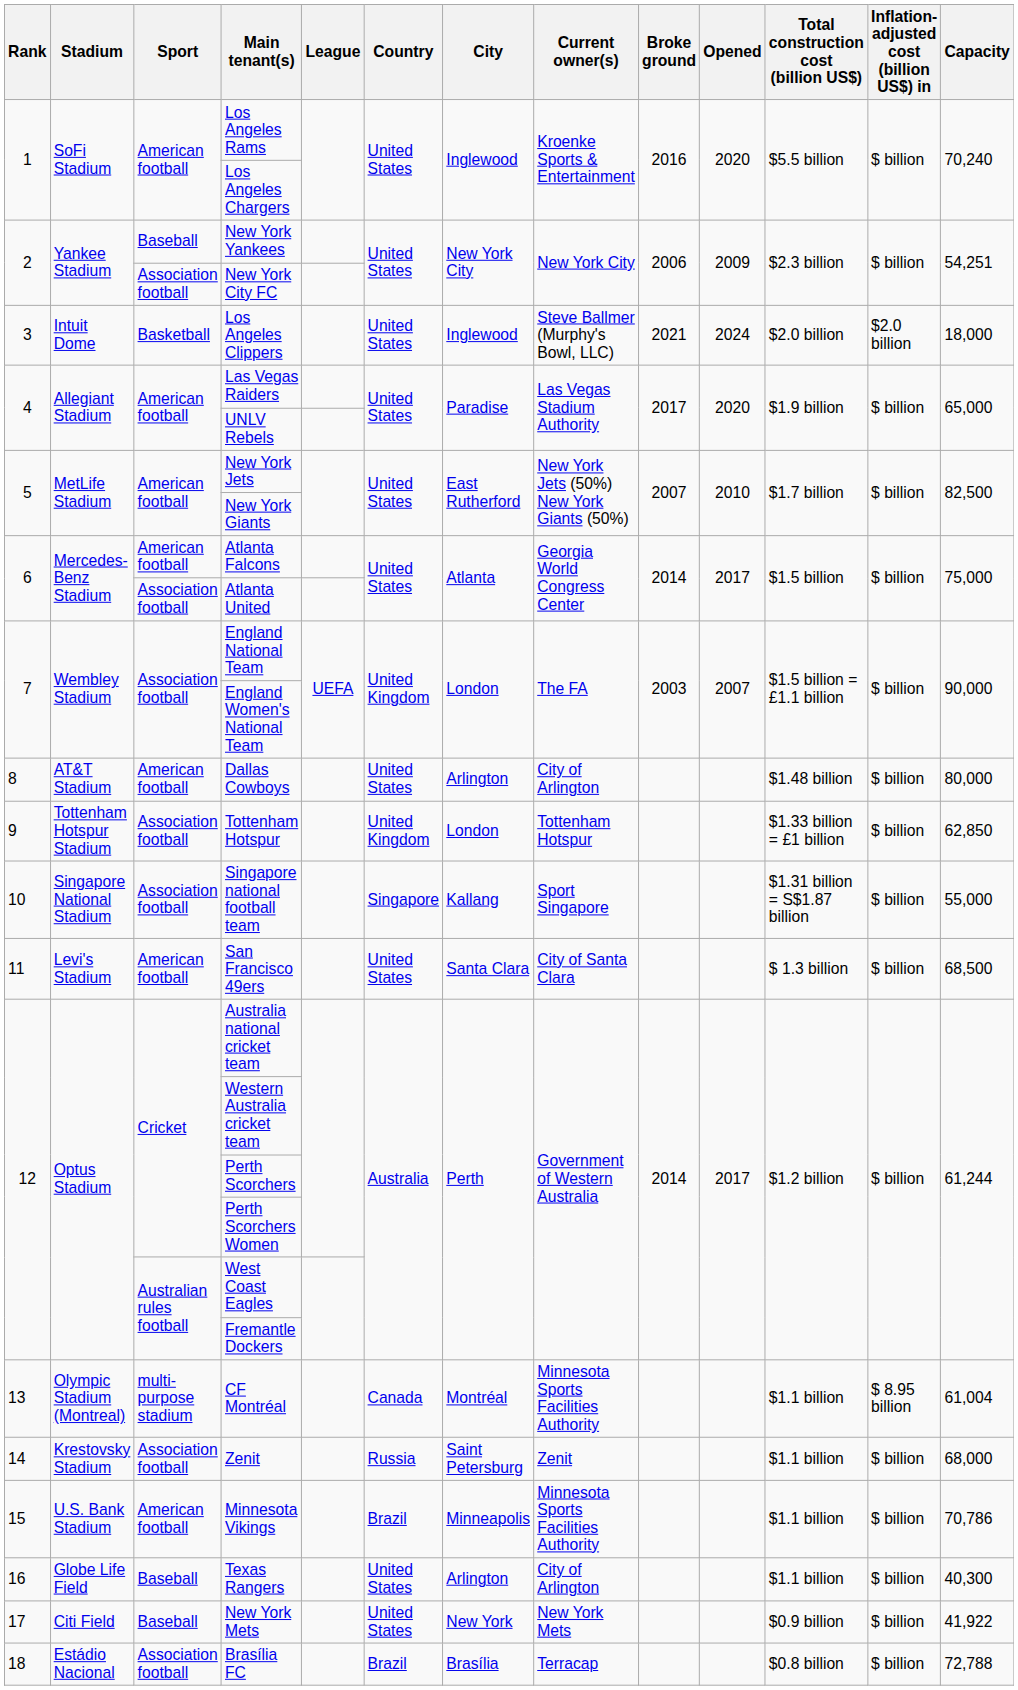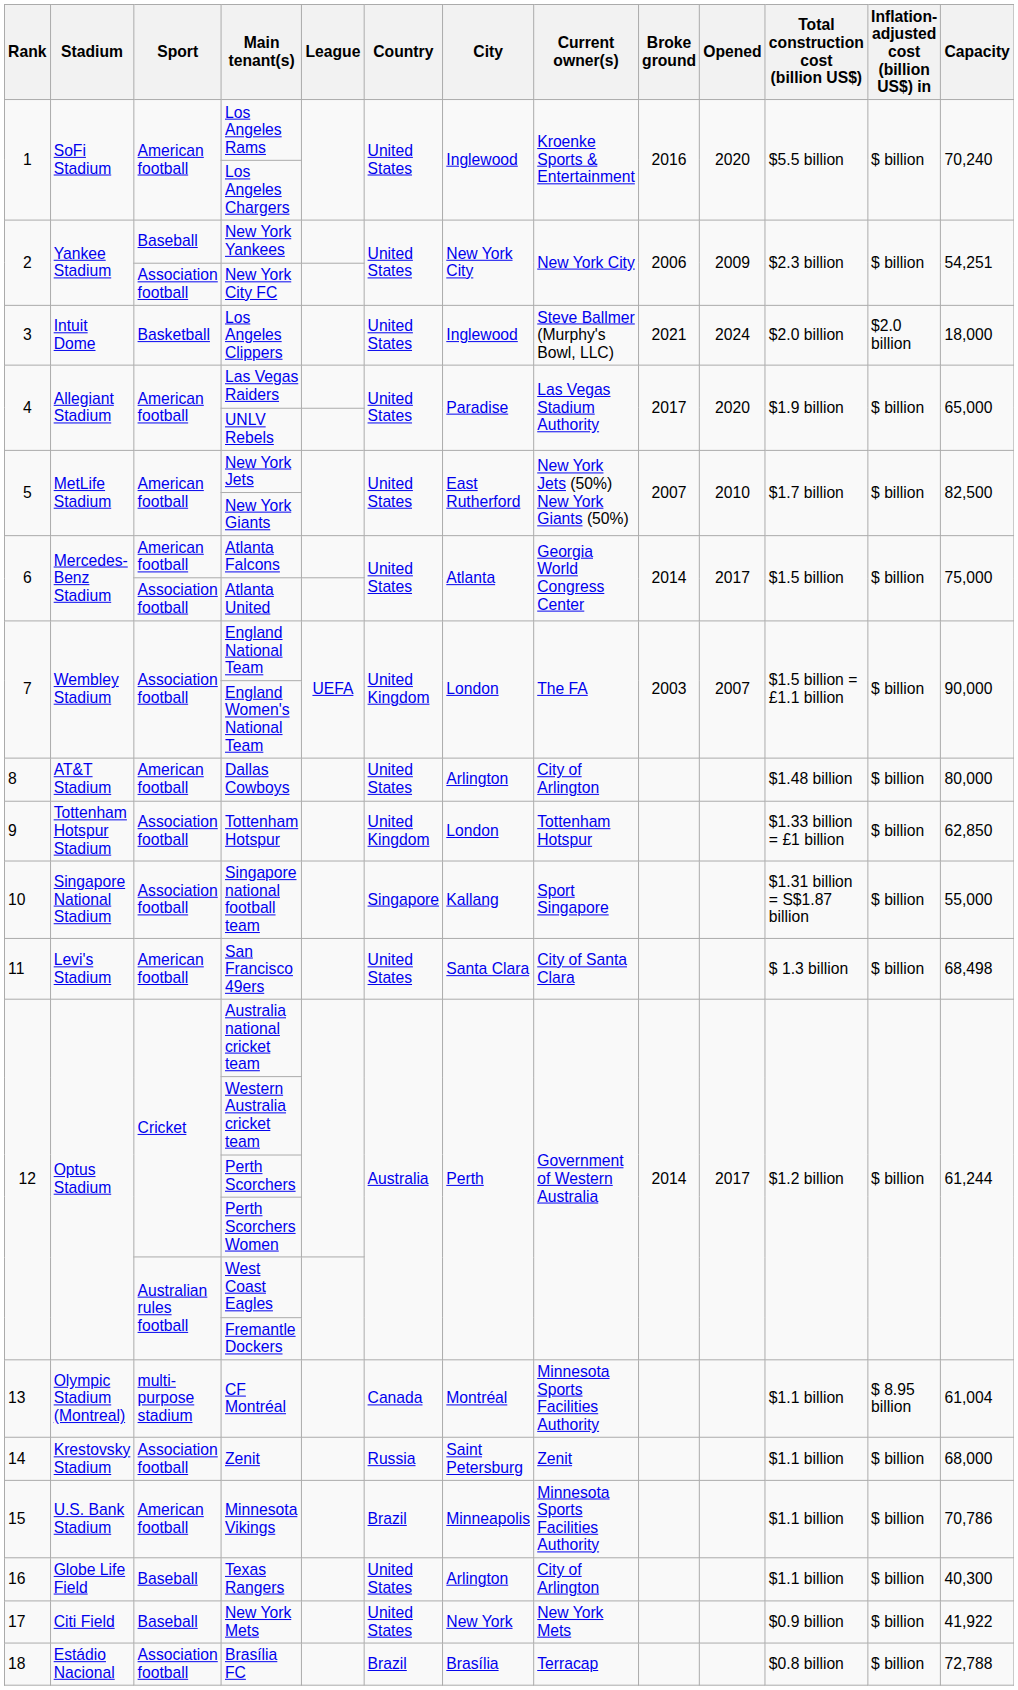 <table class="wikitable sortable" border=1>
 <tr>
 <th>Rank</th>
 <th>Stadium</th>
 <th>Sport</th>
 <th>Main tenant(s)</th>
 <th>League</th>
 <th>Country</th>
 <th>City</th>
 <th>Current owner(s)</th>
 <th>Broke ground</th>
 <th>Opened</th>
 <th data-sort-type="currency">Total construction cost<br>(billion US$)</th>
 <th data-sort-type="currency">Inflation-adjusted cost<br>(billion US$) in </th>
 <th>Capacity</th>
 </tr>
 <tr>
 <td rowspan="2" style="text-align:center;">1</td>
 <td rowspan="2"><a href='#'>SoFi Stadium</a></td>
 <td rowspan="2"><a href='#'>American football</a></td>
 <td><a href='#'>Los Angeles Rams</a></td>
 <td rowspan="2"></td>
 <td rowspan="2"><a href='#'>United States</a></td>
 <td rowspan="2"><a href='#'>Inglewood</a></td>
 <td rowspan="2"><a href='#'>Kroenke Sports & Entertainment</a></td>
 <td rowspan="2" style="text-align:center;">2016</td>
 <td rowspan="2" style="text-align:center;">2020</td>
 <td rowspan="2">$5.5 billion</td>
 <td rowspan="2">$ billion</td>
 <td rowspan="2">70,240 <br></td>
 </tr>
 <tr>
 <td><a href='#'>Los Angeles Chargers</a></td>
 </tr>
 <tr>
 <td rowspan=2 style="text-align:center;">2</td>
 <td rowspan=2><a href='#'>Yankee Stadium</a></td>
 <td><a href='#'>Baseball</a></td>
 <td><a href='#'>New York Yankees</a></td>
 <td></td>
 <td rowspan=2><a href='#'>United States</a></td>
 <td rowspan=2><a href='#'>New York City</a></td>
 <td rowspan=2><a href='#'>New York City</a></td>
 <td rowspan=2 style="text-align:center;">2006</td>
 <td rowspan=2 style="text-align:center;">2009</td>
 <td rowspan=2>$2.3 billion</td>
 <td rowspan=2>$ billion</td>
 <td rowspan="2">54,251</td>
 </tr>
 <tr>
 <td><a href='#'>Association football</a></td>
 <td><a href='#'>New York City FC</a></td>
 <td></td>
 </tr>
 <tr>
 <td style="text-align:center;">3</td>
 <td><a href='#'>Intuit Dome</a></td>
 <td><a href='#'>Basketball</a></td>
 <td><a href='#'>Los Angeles Clippers</a></td>
 <td></td>
 <td><a href='#'>United States</a></td>
 <td><a href='#'>Inglewood</a></td>
 <td><a href='#'>Steve Ballmer</a> (Murphy's Bowl, LLC)</td>
 <td style="text-align:center;">2021</td>
 <td style="text-align:center;">2024</td>
 <td>$2.0 billion</td>
 <td>$2.0 billion</td>
 <td>18,000</td>
 </tr>
 <tr>
 <td rowspan="2" style="text-align:center;">4</td>
 <td rowspan="2"><a href='#'>Allegiant Stadium</a></td>
 <td rowspan="2"><a href='#'>American football</a></td>
 <td><a href='#'>Las Vegas Raiders</a></td>
 <td></td>
 <td rowspan="2"><a href='#'>United States</a></td>
 <td rowspan="2"><a href='#'>Paradise</a></td>
 <td rowspan="2"><a href='#'>Las Vegas Stadium Authority</a></td>
 <td rowspan="2" style="text-align:center;">2017</td>
 <td rowspan="2" style="text-align:center;">2020</td>
 <td rowspan="2">$1.9 billion</td>
 <td rowspan="2">$ billion</td>
 <td rowspan="2">65,000</td>
 </tr>
 <tr>
 <td><a href='#'>UNLV Rebels</a></td>
 <td></td>
 </tr>
 <tr>
 <td rowspan="2" style="text-align:center;">5</td>
 <td rowspan="2"><a href='#'>MetLife Stadium</a></td>
 <td rowspan="2"><a href='#'>American football</a></td>
 <td><a href='#'>New York Jets</a></td>
 <td rowspan="2"></td>
 <td rowspan="2"><a href='#'>United States</a></td>
 <td rowspan="2"><a href='#'>East Rutherford</a></td>
 <td rowspan="2"><a href='#'>New York Jets</a> (50%)<br><a href='#'>New York Giants</a> (50%)</td>
 <td rowspan="2" style="text-align:center;">2007</td>
 <td rowspan="2" style="text-align:center;">2010</td>
 <td rowspan="2">$1.7 billion</td>
 <td rowspan="2">$ billion</td>
 <td rowspan="2">82,500</td>
 </tr>
 <tr>
 <td><a href='#'>New York Giants</a></td>
 </tr>
 <tr>
 <td rowspan=2 style="text-align:center;">6</td>
 <td rowspan=2><a href='#'>Mercedes-Benz Stadium</a></td>
 <td><a href='#'>American football</a></td>
 <td><a href='#'>Atlanta Falcons</a></td>
 <td></td>
 <td rowspan=2><a href='#'>United States</a></td>
 <td rowspan=2><a href='#'>Atlanta</a></td>
 <td rowspan=2><a href='#'>Georgia World Congress Center</a></td>
 <td rowspan=2 style="text-align:center;">2014</td>
 <td rowspan=2 style="text-align:center;">2017</td>
 <td rowspan=2>$1.5 billion</td>
 <td rowspan="2">$ billion</td>
 <td rowspan="2">75,000</td>
 </tr>
 <tr>
 <td><a href='#'>Association football</a></td>
 <td><a href='#'>Atlanta United</a></td>
 <td></td>
 </tr>
 <tr>
 <td rowspan="2" style="text-align:center;">7</td>
 <td rowspan="2"><a href='#'>Wembley Stadium</a></td>
 <td rowspan="2"><a href='#'>Association football</a></td>
 <td><a href='#'>England National Team</a></td>
 <td rowspan="2" style="text-align:center;"><a href='#'>UEFA</a></td>
 <td rowspan="2"><a href='#'>United Kingdom</a></td>
 <td rowspan="2"><a href='#'>London</a></td>
 <td rowspan="2"><a href='#'>The FA</a></td>
 <td rowspan="2" style="text-align:center;">2003</td>
 <td rowspan="2" style="text-align:center;">2007</td>
 <td rowspan="2">$1.5 billion = £1.1 billion</td>
 <td rowspan="2">$ billion</td>
 <td rowspan="2">90,000</td>
 </tr>
 <tr>
 <td><a href='#'>England Women's National Team</a></td>
 </tr>
 <tr>
 <td>8</td>
 <td><a href='#'>AT&T Stadium</a></td>
 <td><a href='#'>American football</a></td>
 <td><a href='#'>Dallas Cowboys</a></td>
 <td></td>
 <td><a href='#'>United States</a></td>
 <td><a href='#'>Arlington</a></td>
 <td><a href='#'>City of Arlington</a></td>
 <td></td>
 <td></td>
 <td>$1.48 billion</td>
 <td>$ billion</td>
 <td>80,000 <br></td>
 </tr>
 <tr>
 <td>9</td>
 <td><a href='#'>Tottenham Hotspur Stadium</a></td>
 <td><a href='#'>Association football</a></td>
 <td><a href='#'>Tottenham Hotspur</a></td>
 <td></td>
 <td><a href='#'>United Kingdom</a></td>
 <td><a href='#'>London</a></td>
 <td><a href='#'>Tottenham Hotspur</a></td>
 <td></td>
 <td></td>
 <td>$1.33 billion = £1 billion</td>
 <td>$ billion</td>
 <td>62,850</td>
 </tr>
 <tr>
 <td>10</td>
 <td><a href='#'>Singapore National Stadium</a></td>
 <td><a href='#'>Association football</a></td>
 <td><a href='#'>Singapore national football team</a></td>
 <td></td>
 <td><a href='#'>Singapore</a></td>
 <td><a href='#'>Kallang</a></td>
 <td><a href='#'>Sport Singapore</a></td>
 <td></td>
 <td></td>
 <td>$1.31 billion = S$1.87 billion<wbr></td>
 <td>$ billion</td>
 <td>55,000</td>
 </tr>
 <tr>
 <td>11</td>
 <td><a href='#'>Levi's Stadium</a></td>
 <td><a href='#'>American football</a></td>
 <td><a href='#'>San Francisco 49ers</a></td>
 <td></td>
 <td><a href='#'>United States</a></td>
 <td><a href='#'>Santa Clara</a></td>
 <td><a href='#'>City of Santa Clara</a></td>
 <td></td>
 <td></td>
 <td>$ 1.3 billion</td>
 <td>$ billion</td>
-<td>68,500</td>
+<td>68,498</td>
 </tr>
 <tr>
 <td rowspan=6 style="text-align:center;">12</td>
 <td rowspan=6><a href='#'>Optus Stadium</a></td>
 <td rowspan=4><a href='#'>Cricket</a></td>
 <td><a href='#'>Australia national cricket team</a></td>
 <td rowspan=4></td>
 <td rowspan=6><a href='#'>Australia</a></td>
 <td rowspan=6><a href='#'>Perth</a></td>
 <td rowspan=6><a href='#'>Government of Western Australia</a></td>
 <td rowspan=6 style="text-align:center;">2014</td>
 <td rowspan=6 style="text-align:center;">2017</td>
 <td rowspan=6>$1.2 billion</td>
 <td rowspan=6>$ billion</td>
 <td rowspan="6">61,244</td>
 </tr>
 <tr>
 <td><a href='#'>Western Australia cricket team</a></td>
 </tr>
 <tr>
 <td><a href='#'>Perth Scorchers</a></td>
 </tr>
 <tr>
 <td><a href='#'>Perth Scorchers Women</a></td>
 </tr>
 <tr>
 <td rowspan=2><a href='#'>Australian rules football</a></td>
 <td><a href='#'>West Coast Eagles</a></td>
 <td rowspan=2></td>
 </tr>
 <tr>
 <td><a href='#'>Fremantle Dockers</a></td>
 </tr>
 <tr>
 <td>13</td>
 <td><a href='#'>Olympic Stadium (Montreal)</a></td>
 <td><a href='#'>multi-purpose stadium</a></td>
 <td><a href='#'>CF Montréal</a></td>
 <td></td>
 <td><a href='#'>Canada</a></td>
 <td><a href='#'>Montréal</a></td>
 <td><a href='#'>Minnesota Sports Facilities Authority</a></td>
 <td></td>
 <td></td>
 <td>$1.1 billion</td>
 <td>$ 8.95 billion</td>
 <td>61,004</td>
 </tr>
 <tr>
 <td>14</td>
 <td><a href='#'>Krestovsky Stadium</a></td>
 <td><a href='#'>Association football</a></td>
 <td><a href='#'>Zenit</a></td>
 <td></td>
 <td><a href='#'>Russia</a></td>
 <td><a href='#'>Saint Petersburg</a></td>
 <td><a href='#'>Zenit</a></td>
 <td></td>
 <td></td>
 <td>$1.1 billion</td>
 <td>$ billion</td>
 <td>68,000</td>
 </tr>
 <tr>
 <td>15</td>
 <td><a href='#'>U.S. Bank Stadium</a></td>
 <td><a href='#'>American football</a></td>
 <td><a href='#'>Minnesota Vikings</a></td>
 <td></td>
 <td><a href='#'>Brazil</a></td>
 <td><a href='#'>Minneapolis</a></td>
 <td><a href='#'>Minnesota Sports Facilities Authority</a></td>
 <td></td>
 <td></td>
 <td>$1.1 billion</td>
 <td>$ billion</td>
 <td>70,786</td>
 </tr>
 <tr>
 <td>16</td>
 <td><a href='#'>Globe Life Field</a></td>
 <td><a href='#'>Baseball</a></td>
 <td><a href='#'>Texas Rangers</a></td>
 <td></td>
 <td><a href='#'>United States</a></td>
 <td><a href='#'>Arlington</a></td>
 <td><a href='#'>City of Arlington</a></td>
 <td></td>
 <td></td>
 <td>$1.1 billion</td>
 <td>$ billion</td>
 <td>40,300</td>
 </tr>
 <tr>
 <td>17</td>
 <td><a href='#'>Citi Field</a></td>
 <td><a href='#'>Baseball</a></td>
 <td><a href='#'>New York Mets</a></td>
 <td></td>
 <td><a href='#'>United States</a></td>
 <td><a href='#'>New York</a></td>
 <td><a href='#'>New York Mets</a></td>
 <td></td>
 <td></td>
 <td>$0.9 billion</td>
 <td>$ billion</td>
 <td>41,922</td>
 </tr>
 <tr>
 <td>18</td>
 <td><a href='#'>Estádio Nacional</a></td>
 <td><a href='#'>Association football</a></td>
 <td><a href='#'>Brasília FC</a></td>
 <td></td>
 <td><a href='#'>Brazil</a></td>
 <td><a href='#'>Brasília</a></td>
 <td><a href='#'>Terracap</a></td>
 <td></td>
 <td></td>
 <td>$0.8 billion</td>
 <td>$ billion</td>
 <td>72,788</td>
 </tr>
 </table>
